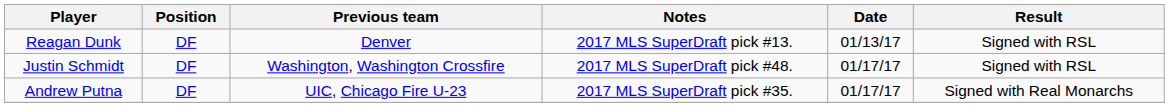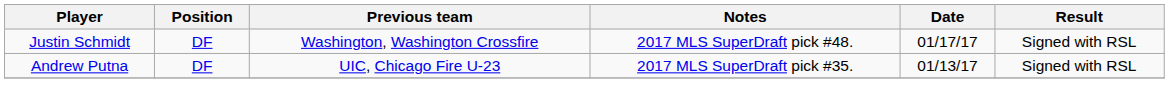 <table class="wikitable sortable" style="width:90%; text-align:center; font-size:95%;">
 <tr>
 <th><strong>Player </strong></th>
 <th><strong>Position </strong></th>
 <th><strong>Previous team</strong></th>
 <th><strong>Notes</strong></th>
 <th><strong>Date</strong></th>
 <th><strong>Result</strong></th>
-</tr>
-<tr>
-<td> <a href='#'>Reagan Dunk</a></td>
-<td><a href='#'>DF</a></td>
-<td><a href='#'>Denver</a></td>
-<td><a href='#'>2017 MLS SuperDraft</a> pick #13.</td>
-<td>01/13/17</td>
-<td>Signed with RSL</td>
 </tr>
 <tr>
 <td> <a href='#'>Justin Schmidt</a></td>
 <td><a href='#'>DF</a></td>
 <td><a href='#'>Washington</a>, <a href='#'>Washington Crossfire</a></td>
 <td><a href='#'>2017 MLS SuperDraft</a> pick #48.</td>
 <td>01/17/17</td>
 <td>Signed with RSL</td>
 </tr>
 <tr>
 <td> <a href='#'>Andrew Putna</a></td>
 <td><a href='#'>DF</a></td>
 <td><a href='#'>UIC</a>, <a href='#'>Chicago Fire U-23</a></td>
 <td><a href='#'>2017 MLS SuperDraft</a> pick #35.</td>
-<td>01/17/17</td>
-<td>Signed with Real Monarchs</td>
+<td>01/13/17</td>
+<td>Signed with RSL</td>
 </tr>
 <tr>
 </tr>
 </table>
